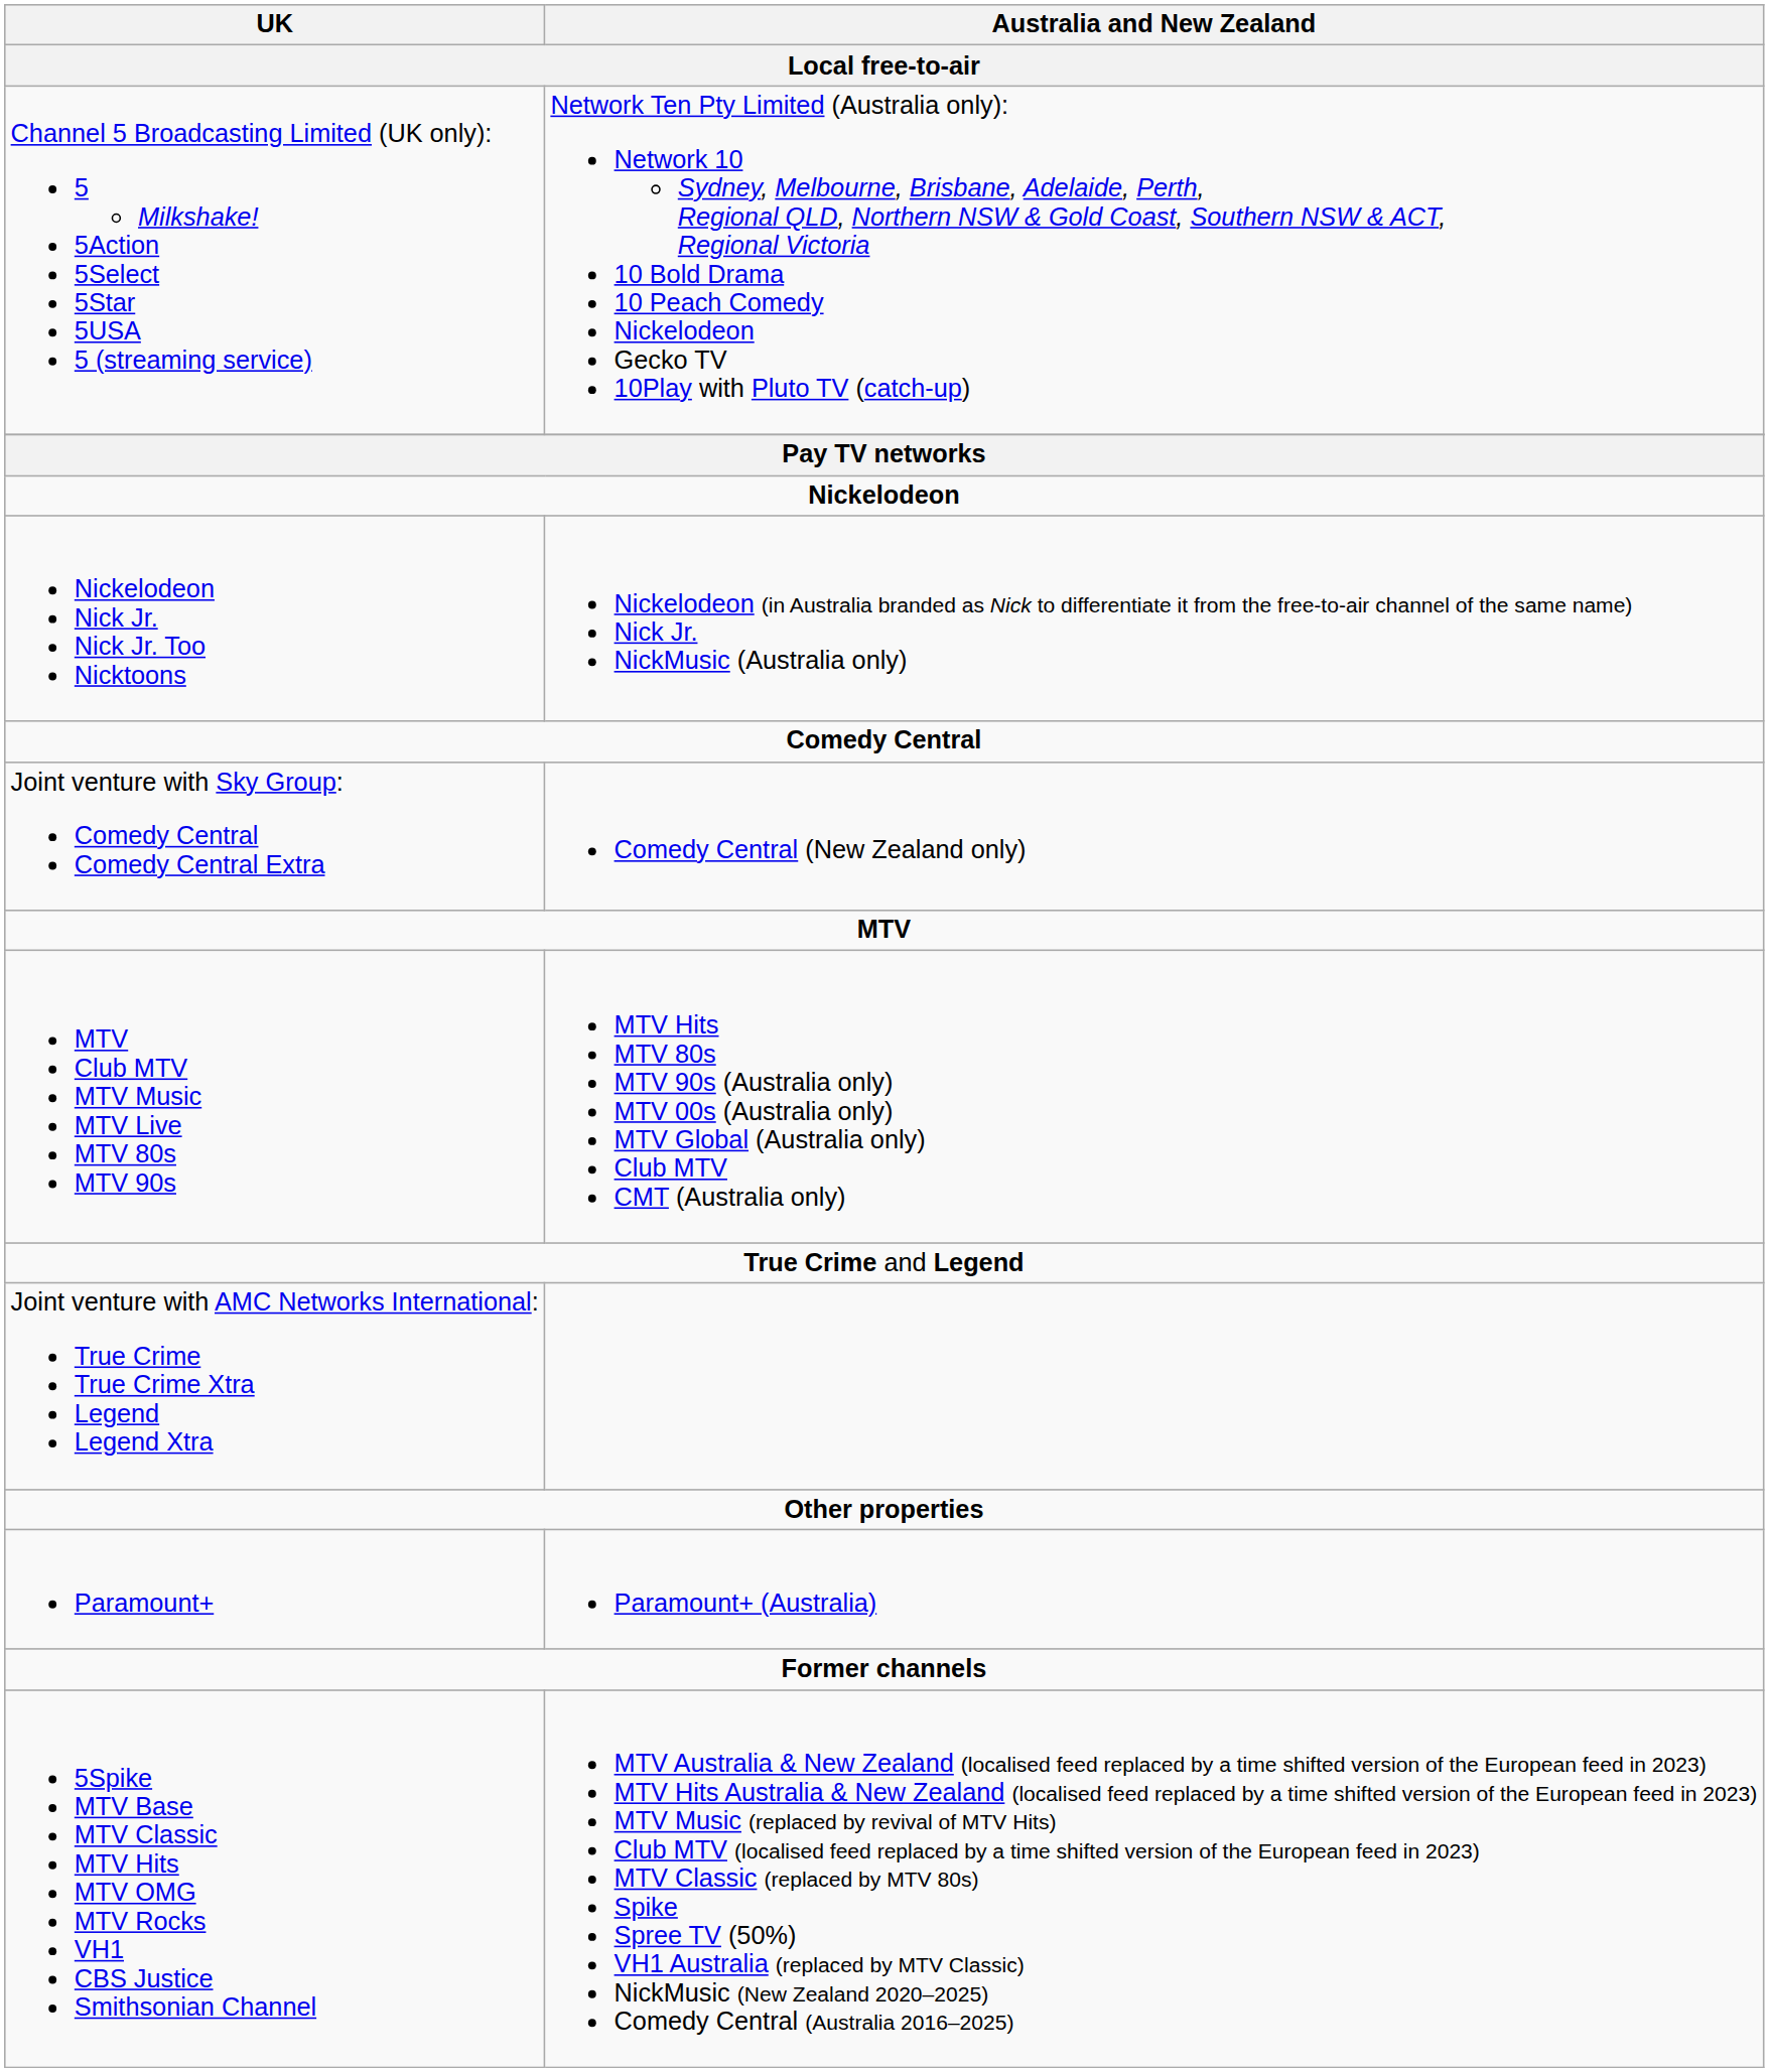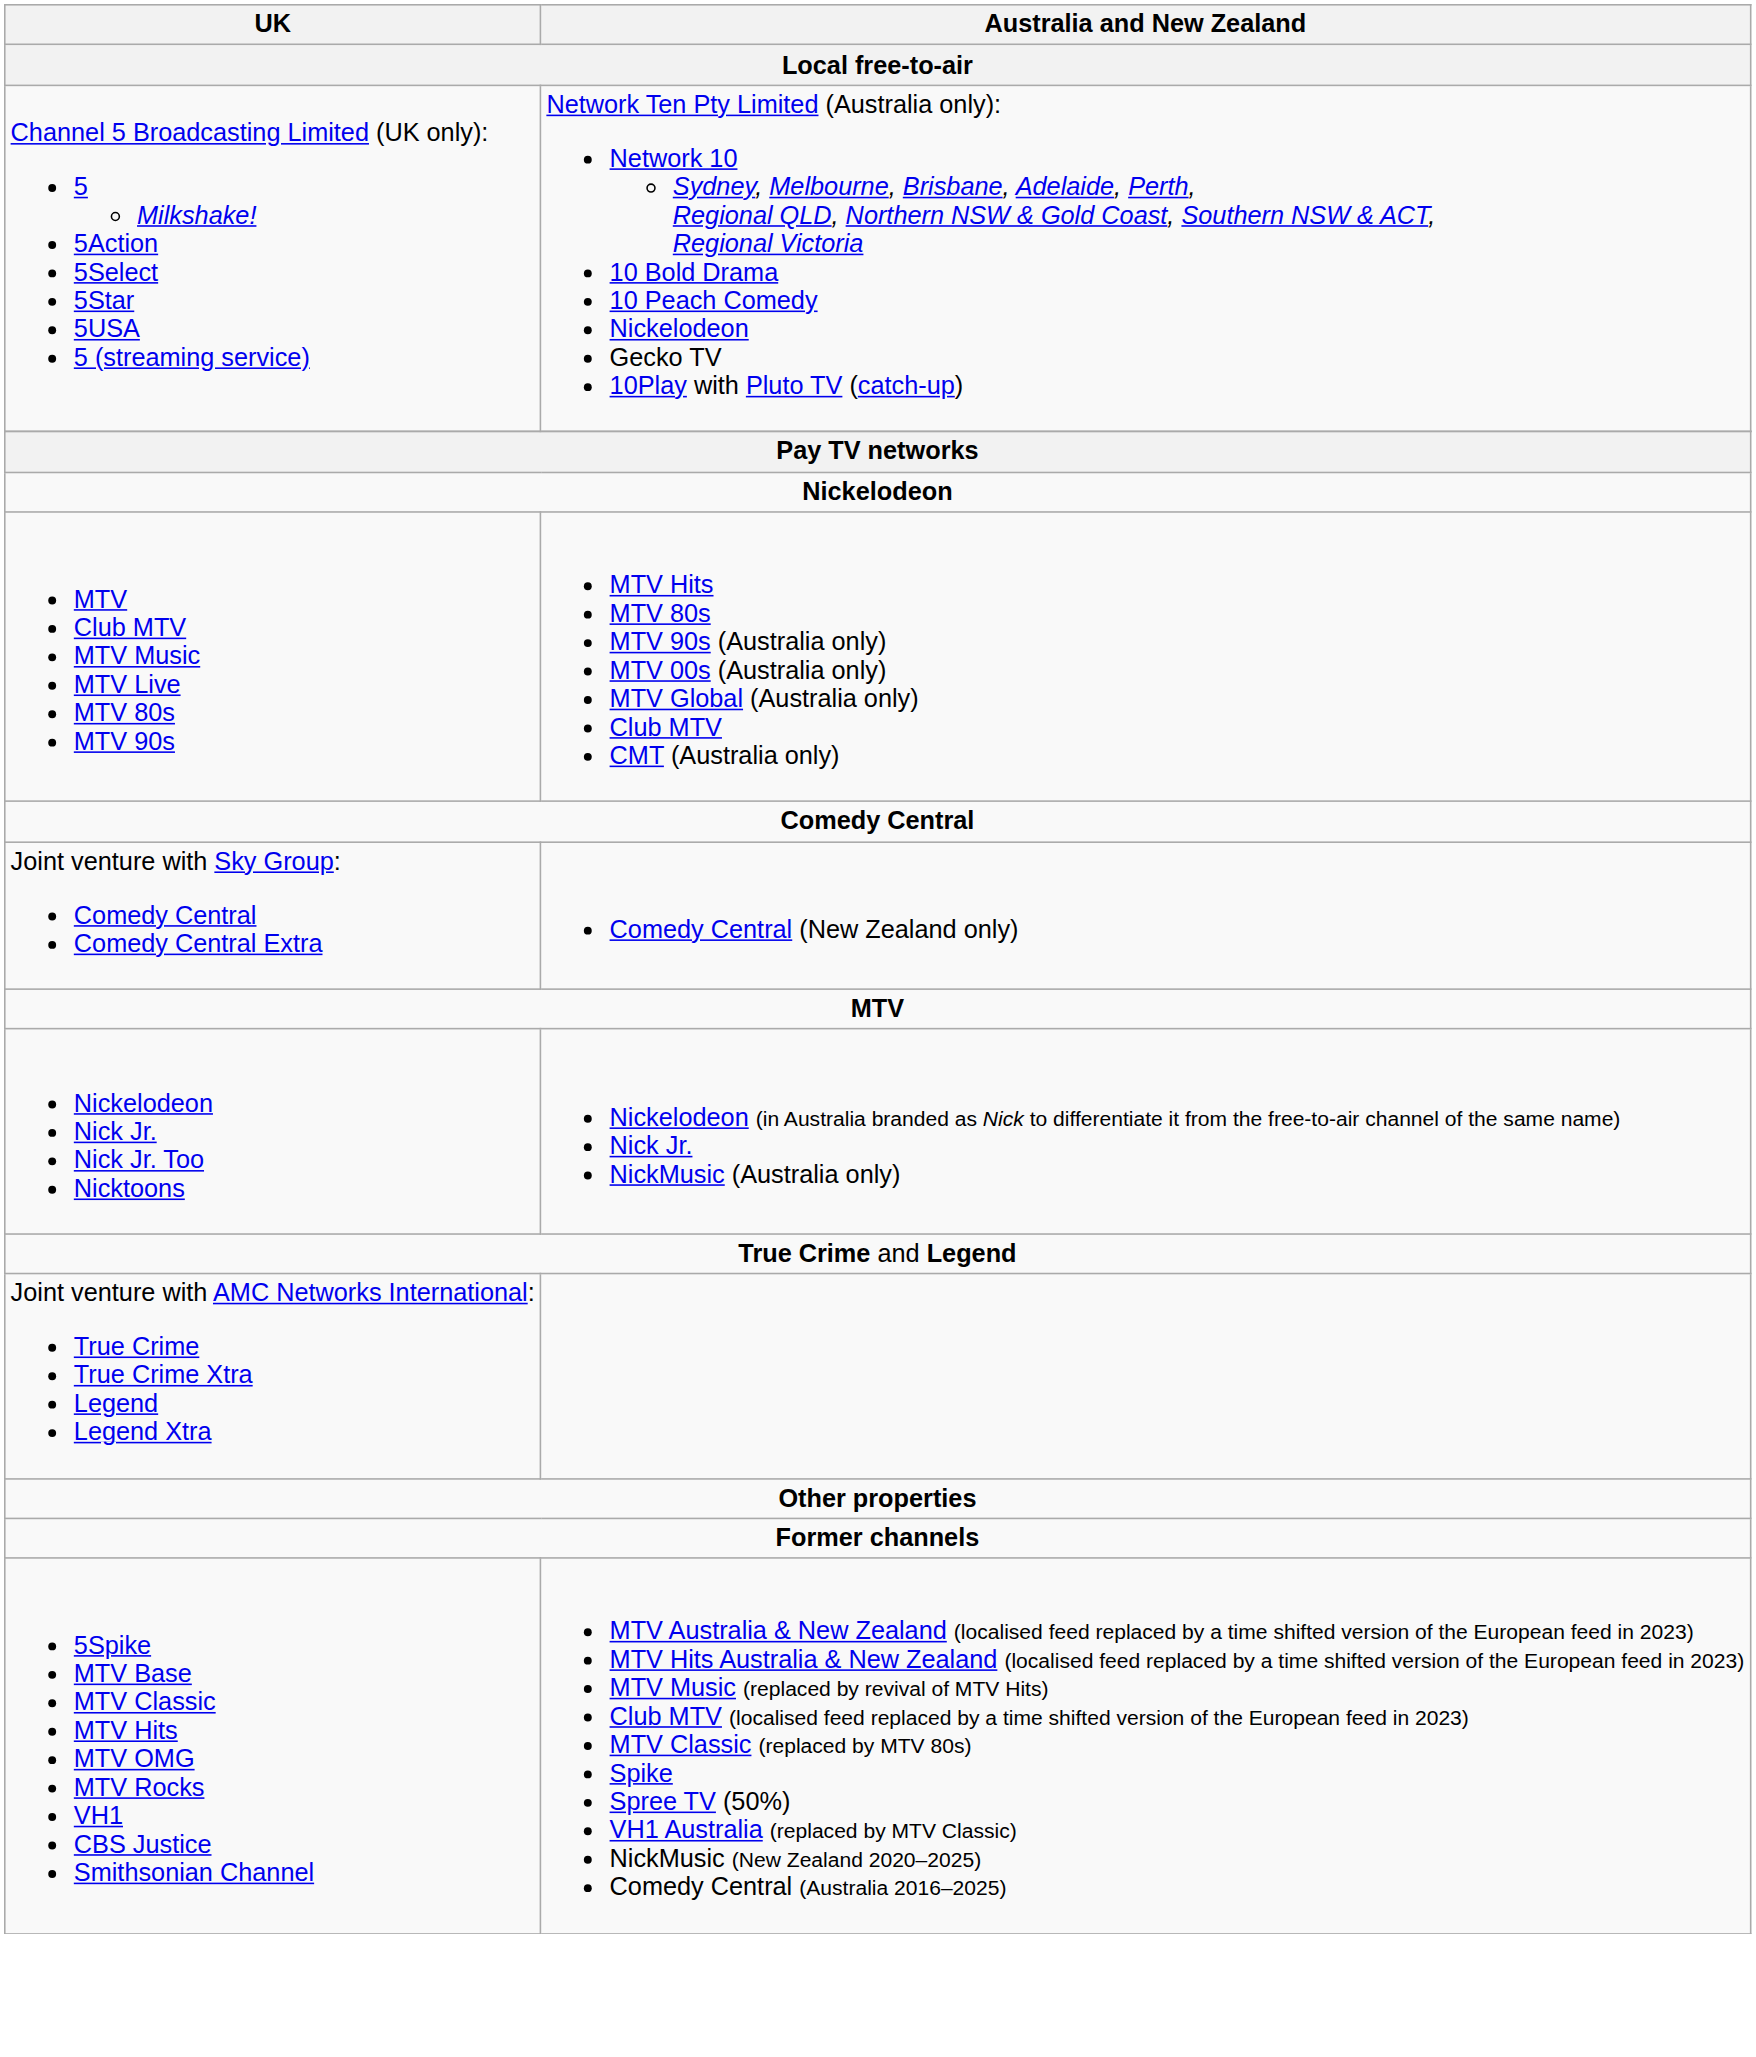 <table class="wikitable">
 <tr>
 <th>UK</th>
 <th>Australia and New Zealand</th>
 </tr>
 <tr>
 <th colspan=2>Local free-to-air</th>
 </tr>
 <tr>
 <td><a href='#'>Channel 5 Broadcasting Limited</a> (UK only):<br><ul><li><a href='#'>5</a><ul><li><em><a href='#'>Milkshake!</a></em></li></ul></li><li><a href='#'>5Action</a></li><li><a href='#'>5Select</a></li><li><a href='#'>5Star</a></li><li><a href='#'>5USA</a></li><li><a href='#'>5 (streaming service)</a></li></ul></td>
 <td><a href='#'>Network Ten Pty Limited</a> (Australia only):<br><ul><li><a href='#'>Network 10</a><ul><li><em><a href='#'>Sydney</a>, <a href='#'>Melbourne</a>, <a href='#'>Brisbane</a>, <a href='#'>Adelaide</a>, <a href='#'>Perth</a>,<br><a href='#'>Regional QLD</a>, <a href='#'>Northern NSW & Gold Coast</a>, <a href='#'>Southern NSW & ACT</a>,<br><a href='#'>Regional Victoria</a></em></li></ul></li><li><a href='#'>10 Bold Drama</a></li><li><a href='#'>10 Peach Comedy</a></li><li><a href='#'>Nickelodeon</a></li><li>Gecko TV</li><li><a href='#'>10Play</a> with <a href='#'>Pluto TV</a> (<a href='#'>catch-up</a>)</li></ul></td>
 </tr>
 <tr>
 </tr>
 <tr>
 <th colspan=2>Pay TV networks</th>
 </tr>
 <tr>
 <td colspan=2 style="text-align: center;"><strong>Nickelodeon</strong></td>
 </tr>
 <tr>
-<td><br><ul><li><a href='#'>Nickelodeon</a></li><li><a href='#'>Nick Jr.</a></li><li><a href='#'>Nick Jr. Too</a></li><li><a href='#'>Nicktoons</a></li></ul></td>
-<td><br><ul><li><a href='#'>Nickelodeon</a> <small>(in Australia branded as <em>Nick</em> to differentiate it from the free-to-air channel of the same name)</small></li><li><a href='#'>Nick Jr.</a></li><li><a href='#'>NickMusic</a> (Australia only)</li></ul></td>
+<td><br><ul><li><a href='#'>MTV</a></li><li><a href='#'>Club MTV</a></li><li><a href='#'>MTV Music</a></li><li><a href='#'>MTV Live</a></li><li><a href='#'>MTV 80s</a></li><li><a href='#'>MTV 90s</a></li></ul></td>
+<td><br><ul><li><a href='#'>MTV Hits</a></li><li><a href='#'>MTV 80s</a></li><li><a href='#'>MTV 90s</a> (Australia only)</li><li><a href='#'>MTV 00s</a> (Australia only)</li><li><a href='#'>MTV Global</a> (Australia only)</li><li><a href='#'>Club MTV</a></li><li><a href='#'>CMT</a> (Australia only)</li></ul></td>
 </tr>
 <tr>
 <td colspan=2 style="text-align: center;"><strong>Comedy Central</strong></td>
 </tr>
 <tr>
 <td>Joint venture with <a href='#'>Sky Group</a>:<br><ul><li><a href='#'>Comedy Central</a></li><li><a href='#'>Comedy Central Extra</a></li></ul></td>
 <td><br><ul><li><a href='#'>Comedy Central</a> (New Zealand only)</li></ul></td>
 </tr>
 <tr>
 <td colspan=2 style="text-align: center;"><strong>MTV</strong></td>
 </tr>
 <tr>
-<td><br><ul><li><a href='#'>MTV</a></li><li><a href='#'>Club MTV</a></li><li><a href='#'>MTV Music</a></li><li><a href='#'>MTV Live</a></li><li><a href='#'>MTV 80s</a></li><li><a href='#'>MTV 90s</a></li></ul></td>
-<td><br><ul><li><a href='#'>MTV Hits</a></li><li><a href='#'>MTV 80s</a></li><li><a href='#'>MTV 90s</a> (Australia only)</li><li><a href='#'>MTV 00s</a> (Australia only)</li><li><a href='#'>MTV Global</a> (Australia only)</li><li><a href='#'>Club MTV</a></li><li><a href='#'>CMT</a> (Australia only)</li></ul></td>
+<td><br><ul><li><a href='#'>Nickelodeon</a></li><li><a href='#'>Nick Jr.</a></li><li><a href='#'>Nick Jr. Too</a></li><li><a href='#'>Nicktoons</a></li></ul></td>
+<td><br><ul><li><a href='#'>Nickelodeon</a> <small>(in Australia branded as <em>Nick</em> to differentiate it from the free-to-air channel of the same name)</small></li><li><a href='#'>Nick Jr.</a></li><li><a href='#'>NickMusic</a> (Australia only)</li></ul></td>
 </tr>
 <tr>
 <td colspan=2 style="text-align: center;"><strong>True Crime</strong> and <strong>Legend</strong></td>
 </tr>
 <tr>
 <td>Joint venture with <a href='#'>AMC Networks International</a>:<br><ul><li><a href='#'>True Crime</a></li><li><a href='#'>True Crime Xtra</a></li><li><a href='#'>Legend</a></li><li><a href='#'>Legend Xtra</a></li></ul></td>
 <td></td>
 </tr>
 <tr>
 <td colspan=2 style="text-align: center;"><strong>Other properties</strong></td>
 </tr>
 <tr>
-<td><br><ul><li><a href='#'>Paramount+</a></li></ul></td>
-<td><br><ul><li><a href='#'>Paramount+ (Australia)</a></li></ul></td>
-</tr>
-<tr>
 <td colspan=2 style="text-align: center;"><strong>Former channels</strong></td>
 </tr>
 <tr>
 <td><br><ul><li><a href='#'>5Spike</a></li><li><a href='#'>MTV Base</a></li><li><a href='#'>MTV Classic</a></li><li><a href='#'>MTV Hits</a></li><li><a href='#'>MTV OMG</a></li><li><a href='#'>MTV Rocks</a></li><li><a href='#'>VH1</a></li><li><a href='#'>CBS Justice</a></li><li><a href='#'>Smithsonian Channel</a></li></ul></td>
 <td><br><ul><li><a href='#'>MTV Australia & New Zealand</a> <small>(localised feed replaced by a time shifted version of the European feed in 2023)</small></li><li><a href='#'>MTV Hits Australia & New Zealand</a> <small>(localised feed replaced by a time shifted version of the European feed in 2023)</small></li><li><a href='#'>MTV Music</a> <small>(replaced by revival of MTV Hits)</small></li><li><a href='#'>Club MTV</a> <small>(localised feed replaced by a time shifted version of the European feed in 2023)</small></li><li><a href='#'>MTV Classic</a> <small>(replaced by MTV 80s)</small></li><li><a href='#'>Spike</a></li><li><a href='#'>Spree TV</a> (50%)</li><li><a href='#'>VH1 Australia</a> <small>(replaced by MTV Classic)</small></li><li>NickMusic <small>(New Zealand 2020–2025)</small></li><li>Comedy Central <small>(Australia 2016–2025)</small></li></ul></td>
 </tr>
 </table>
